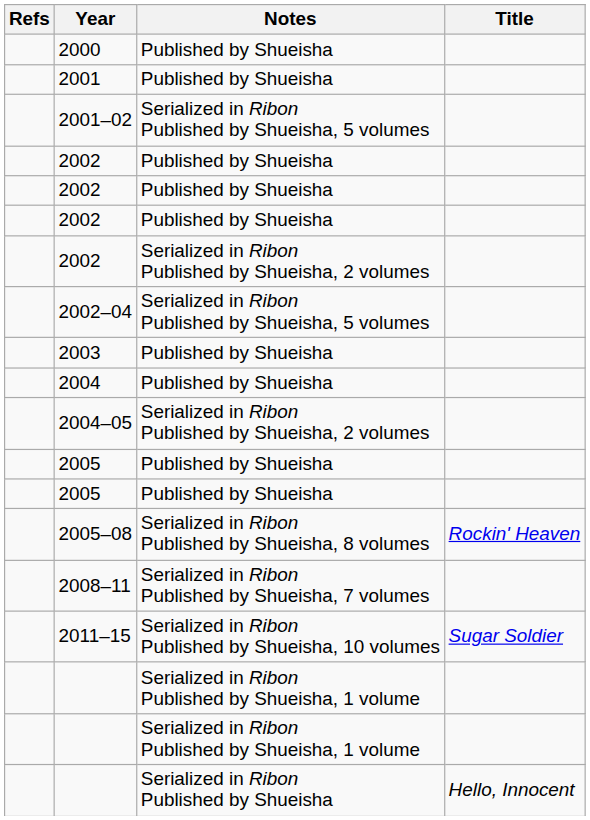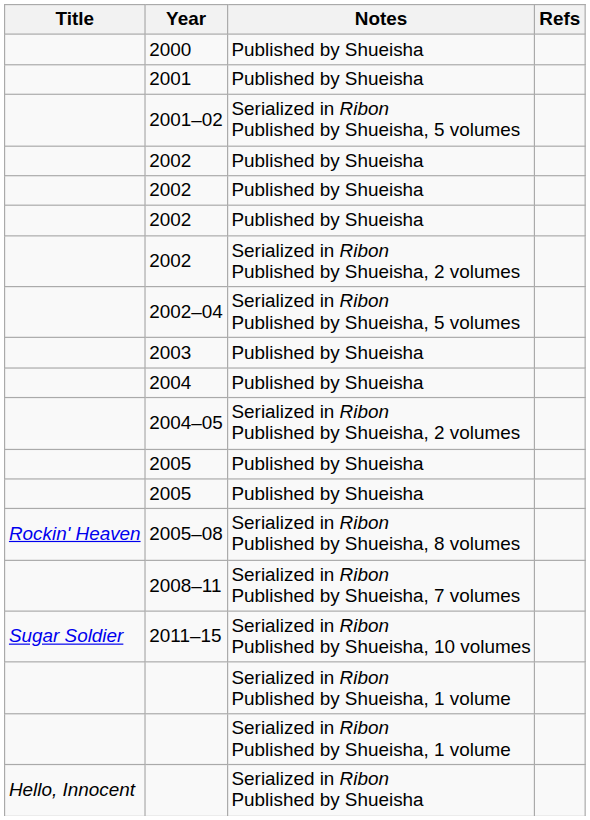 <table class="wikitable sortable">
 <tr>
-<th>Refs</th>
+<th>Title</th>
 <th>Year</th>
 <th>Notes</th>
-<th>Title</th>
+<th>Refs</th>
 </tr>
 <tr>
 <td></td>
 <td>2000</td>
 <td>Published by Shueisha</td>
 <td></td>
 </tr>
 <tr>
 <td></td>
 <td>2001</td>
 <td>Published by Shueisha</td>
 <td></td>
 </tr>
 <tr>
 <td></td>
 <td>2001–02</td>
 <td>Serialized in <em>Ribon</em><br>Published by Shueisha, 5 volumes</td>
 <td></td>
 </tr>
 <tr>
 <td></td>
 <td>2002</td>
 <td>Published by Shueisha</td>
 <td></td>
 </tr>
 <tr>
 <td></td>
 <td>2002</td>
 <td>Published by Shueisha</td>
 <td></td>
 </tr>
 <tr>
 <td></td>
 <td>2002</td>
 <td>Published by Shueisha</td>
 <td></td>
 </tr>
 <tr>
 <td></td>
 <td>2002</td>
 <td>Serialized in <em>Ribon</em><br>Published by Shueisha, 2 volumes</td>
 <td></td>
 </tr>
 <tr>
 <td></td>
 <td>2002–04</td>
 <td>Serialized in <em>Ribon</em><br>Published by Shueisha, 5 volumes</td>
 <td></td>
 </tr>
 <tr>
 <td></td>
 <td>2003</td>
 <td>Published by Shueisha</td>
 <td></td>
 </tr>
 <tr>
 <td></td>
 <td>2004</td>
 <td>Published by Shueisha</td>
 <td></td>
 </tr>
 <tr>
 <td></td>
 <td>2004–05</td>
 <td>Serialized in <em>Ribon</em><br>Published by Shueisha, 2 volumes</td>
 <td></td>
 </tr>
 <tr>
 <td></td>
 <td>2005</td>
 <td>Published by Shueisha</td>
 <td></td>
 </tr>
 <tr>
 <td></td>
 <td>2005</td>
 <td>Published by Shueisha</td>
 <td></td>
 </tr>
 <tr>
-<td></td>
+<td><em><a href='#'>Rockin' Heaven</a></em></td>
 <td>2005–08</td>
 <td>Serialized in <em>Ribon</em><br>Published by Shueisha, 8 volumes</td>
-<td><em><a href='#'>Rockin' Heaven</a></em></td>
+<td></td>
 </tr>
 <tr>
 <td></td>
 <td>2008–11</td>
 <td>Serialized in <em>Ribon</em><br>Published by Shueisha, 7 volumes</td>
 <td></td>
 </tr>
 <tr>
-<td></td>
+<td><em><a href='#'>Sugar Soldier</a></em></td>
 <td>2011–15</td>
 <td>Serialized in <em>Ribon</em><br>Published by Shueisha, 10 volumes</td>
-<td><em><a href='#'>Sugar Soldier</a></em></td>
+<td></td>
 </tr>
 <tr>
 <td></td>
 <td></td>
 <td>Serialized in <em>Ribon</em><br>Published by Shueisha, 1 volume</td>
 <td></td>
 </tr>
 <tr>
 <td></td>
 <td></td>
 <td>Serialized in <em>Ribon</em><br>Published by Shueisha, 1 volume</td>
 <td></td>
 </tr>
 <tr>
-<td></td>
+<td><em>Hello, Innocent</em></td>
 <td></td>
 <td>Serialized in <em>Ribon</em><br>Published by Shueisha</td>
-<td><em>Hello, Innocent</em></td>
+<td></td>
 </tr>
 </table>
